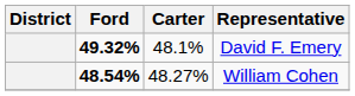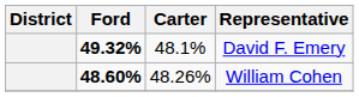 <table class=wikitable>
 <tr>
 <th>District</th>
 <th>Ford</th>
 <th>Carter</th>
 <th>Representative</th>
 </tr>
 <tr align=center>
 <th></th>
 <td><strong>49.32%</strong></td>
 <td>48.1%</td>
 <td><a href='#'>David F. Emery</a></td>
 </tr>
 <tr align=center>
 <th></th>
-<td><strong>48.54%</strong></td>
-<td>48.27%</td>
+<td><strong>48.60%</strong></td>
+<td>48.26%</td>
 <td><a href='#'>William Cohen</a></td>
 </tr>
 <tr align=center>
 </tr>
 </table>
